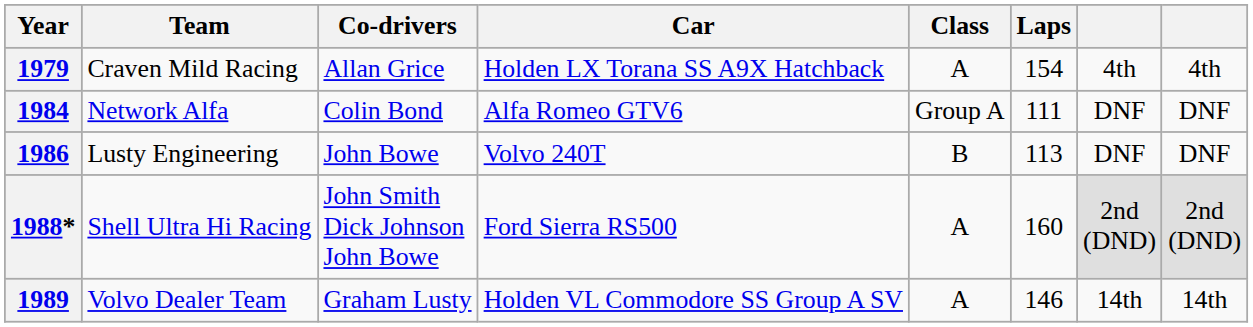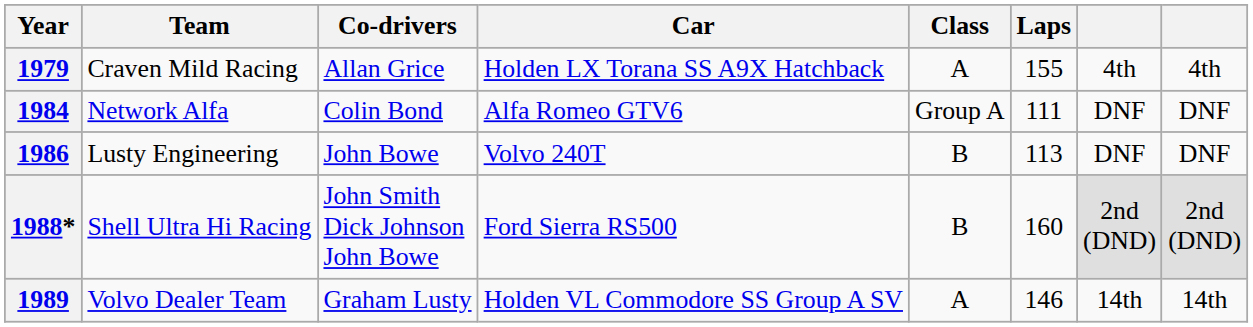 <table class="wikitable" style="text-align:center; font-size:90%">
 <tr>
 <th>Year</th>
 <th>Team</th>
 <th>Co-drivers</th>
 <th>Car</th>
 <th>Class</th>
 <th>Laps</th>
 <th></th>
 <th></th>
 </tr>
 <tr>
 <th><a href='#'>1979</a></th>
 <td align="left"> Craven Mild Racing</td>
 <td align="left"> <a href='#'>Allan Grice</a></td>
 <td align="left"><a href='#'>Holden LX Torana SS A9X Hatchback</a></td>
 <td>A</td>
-<td>154</td>
+<td>155</td>
 <td>4th</td>
 <td>4th</td>
 </tr>
 <tr>
 <th><a href='#'>1984</a></th>
 <td align="left"> <a href='#'>Network Alfa</a></td>
 <td align="left"> <a href='#'>Colin Bond</a></td>
 <td align="left"><a href='#'>Alfa Romeo GTV6</a></td>
 <td>Group A</td>
 <td>111</td>
 <td>DNF</td>
 <td>DNF</td>
 </tr>
 <tr>
 <th><a href='#'>1986</a></th>
 <td align="left"> Lusty Engineering</td>
 <td align="left"> <a href='#'>John Bowe</a></td>
 <td align="left"><a href='#'>Volvo 240T</a></td>
 <td>B</td>
 <td>113</td>
 <td>DNF</td>
 <td>DNF</td>
 </tr>
 <tr>
 <th><a href='#'>1988</a>*</th>
 <td align="left"> <a href='#'>Shell Ultra Hi Racing</a></td>
 <td align="left"> <a href='#'>John Smith</a><br> <a href='#'>Dick Johnson</a><br> <a href='#'>John Bowe</a></td>
 <td align="left"><a href='#'>Ford Sierra RS500</a></td>
-<td>A</td>
+<td>B</td>
 <td>160</td>
 <td style="background:#dfdfdf;">2nd<br>(DND)</td>
 <td style="background:#dfdfdf;">2nd<br>(DND)</td>
 </tr>
 <tr>
 <th><a href='#'>1989</a></th>
 <td align="left"> <a href='#'>Volvo Dealer Team</a></td>
 <td align="left"> <a href='#'>Graham Lusty</a></td>
 <td align="left"><a href='#'>Holden VL Commodore SS Group A SV</a></td>
 <td>A</td>
 <td>146</td>
 <td>14th</td>
 <td>14th</td>
 </tr>
 </table>
